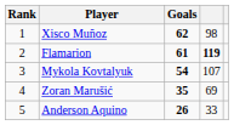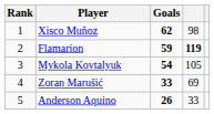 <table class="wikitable sortable" style="text-align:center">
 <tr>
 <th scope="col">Rank</th>
 <th scope="col" width="160px">Player</th>
 <th scope="col">Goals</th>
 <th scope="col"></th>
 <th scope="col"></th>
 </tr>
 <tr>
 <td>1</td>
 <td style="text-align:left"> <a href='#'>Xisco Muñoz</a></td>
 <td><strong>62</strong></td>
 <td>98</td>
 <td></td>
 </tr>
 <tr>
 <td>2</td>
 <td style="text-align:left"> <a href='#'>Flamarion</a></td>
-<td><strong>61</strong></td>
+<td><strong>59</strong></td>
 <td><strong>119</strong></td>
 <td></td>
 </tr>
 <tr>
 <td>3</td>
 <td style="text-align:left"> <a href='#'>Mykola Kovtalyuk</a></td>
 <td><strong>54</strong></td>
-<td>107</td>
+<td>105</td>
 <td></td>
 </tr>
 <tr>
 <td>4</td>
 <td style="text-align:left"> <a href='#'>Zoran Marušić</a></td>
-<td><strong>35</strong></td>
+<td><strong>33</strong></td>
 <td>69</td>
 <td></td>
 </tr>
 <tr>
 <td>5</td>
 <td style="text-align:left"> <a href='#'>Anderson Aquino</a></td>
 <td><strong>26</strong></td>
 <td>33</td>
 <td></td>
 </tr>
 </table>
